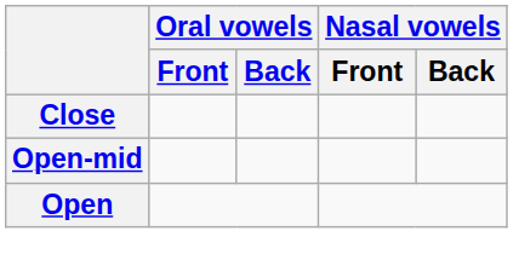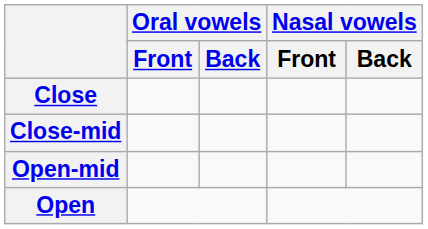 <table class="wikitable">
 <tr>
 <th rowspan="2"> </th>
 <th colspan="2"><a href='#'>Oral vowels</a></th>
 <th colspan="2"><a href='#'>Nasal vowels</a></th>
 </tr>
 <tr>
 <th><a href='#'>Front</a></th>
 <th><a href='#'>Back</a></th>
 <th>Front</th>
 <th>Back</th>
 </tr>
 <tr>
 <th><a href='#'>Close</a></th>
 <td align="center"></td>
 <td align="center"></td>
 <td align="center"></td>
 <td align="center"></td>
 </tr>
 <tr>
+<th><a href='#'>Close-mid</a></th>
+<td align="center"></td>
+<td align="center"></td>
+<td> </td>
+<td> </td>
+</tr>
+<tr>
 <th><a href='#'>Open-mid</a></th>
 <td align="center"></td>
 <td align="center"></td>
 <td align="center"></td>
 <td align="center"></td>
 </tr>
 <tr>
 <th><a href='#'>Open</a></th>
 <td colspan="2" align="center"></td>
 <td colspan="2" align="center"></td>
 </tr>
 </table>
